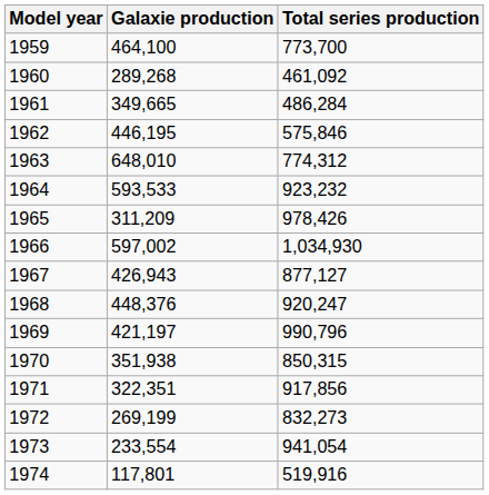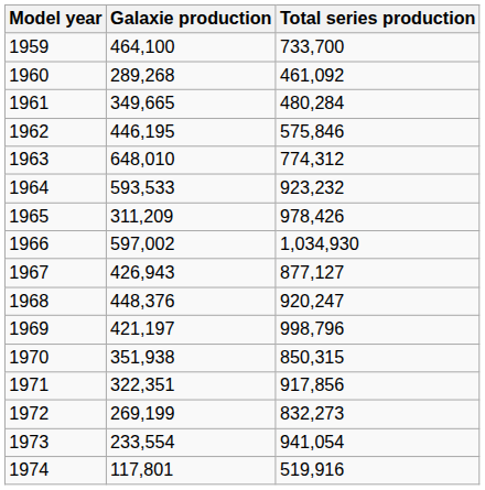 <table class="wikitable">
 <tr>
 <th>Model year</th>
 <th>Galaxie production</th>
 <th>Total series production</th>
 </tr>
 <tr>
 <td>1959</td>
 <td>464,100</td>
-<td>773,700</td>
+<td>733,700</td>
 </tr>
 <tr>
 <td>1960</td>
 <td>289,268</td>
 <td>461,092</td>
 </tr>
 <tr>
 <td>1961</td>
 <td>349,665</td>
-<td>486,284</td>
+<td>480,284</td>
 </tr>
 <tr>
 <td>1962</td>
 <td>446,195</td>
 <td>575,846</td>
 </tr>
 <tr>
 <td>1963</td>
 <td>648,010</td>
 <td>774,312</td>
 </tr>
 <tr>
 <td>1964</td>
 <td>593,533</td>
 <td>923,232</td>
 </tr>
 <tr>
 <td>1965</td>
 <td>311,209</td>
 <td>978,426</td>
 </tr>
 <tr>
 <td>1966</td>
 <td>597,002</td>
 <td>1,034,930</td>
 </tr>
 <tr>
 <td>1967</td>
 <td>426,943</td>
 <td>877,127</td>
 </tr>
 <tr>
 <td>1968</td>
 <td>448,376</td>
 <td>920,247</td>
 </tr>
 <tr>
 <td>1969</td>
 <td>421,197</td>
-<td>990,796</td>
+<td>998,796</td>
 </tr>
 <tr>
 <td>1970</td>
 <td>351,938</td>
 <td>850,315</td>
 </tr>
 <tr>
 <td>1971</td>
 <td>322,351</td>
 <td>917,856</td>
 </tr>
 <tr>
 <td>1972</td>
 <td>269,199</td>
 <td>832,273</td>
 </tr>
 <tr>
 <td>1973</td>
 <td>233,554</td>
 <td>941,054</td>
 </tr>
 <tr>
 <td>1974</td>
 <td>117,801</td>
 <td>519,916</td>
 </tr>
 </table>
